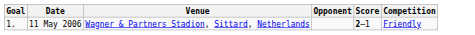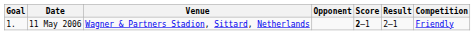 <table class="wikitable">
 <tr>
 <th>Goal</th>
 <th>Date</th>
 <th>Venue</th>
 <th>Opponent</th>
 <th>Score</th>
+<th>Result</th>
 <th>Competition</th>
 </tr>
 <tr>
 <td>1.</td>
 <td>11 May 2006</td>
 <td><a href='#'>Wagner & Partners Stadion</a>, <a href='#'>Sittard</a>, <a href='#'>Netherlands</a></td>
 <td></td>
 <td><strong>2</strong>–1</td>
+<td>2–1</td>
 <td><a href='#'>Friendly</a></td>
 </tr>
 </table>
